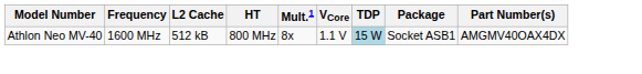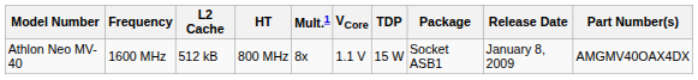 <table class="wikitable">
 <tr>
 <th>Model Number</th>
 <th>Frequency</th>
 <th>L2 Cache</th>
 <th>HT</th>
 <th>Mult.<sup><a href='#'>1</a></sup></th>
 <th>V<sub>Core</sub></th>
 <th>TDP</th>
 <th>Package</th>
+<th>Release Date</th>
 <th>Part Number(s)</th>
 </tr>
 <tr>
 <td>Athlon Neo MV-40</td>
 <td>1600 MHz</td>
 <td>512 kB</td>
 <td>800 MHz</td>
 <td>8x</td>
 <td>1.1 V</td>
-<td style="background: lightblue;">15 W</td>
+<td>15 W</td>
 <td>Socket ASB1</td>
+<td>January 8, 2009</td>
 <td>AMGMV40OAX4DX</td>
 </tr>
 </table>
